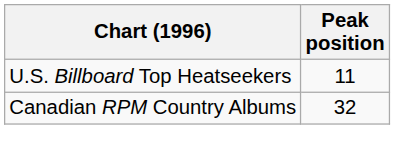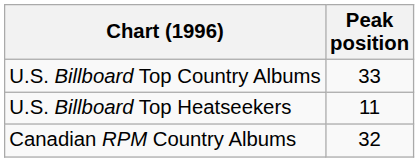 <table class="wikitable">
 <tr>
 <th>Chart (1996)</th>
 <th>Peak<br>position</th>
+</tr>
+<tr>
+<td>U.S. <em>Billboard</em> Top Country Albums</td>
+<td align="center">33</td>
 </tr>
 <tr>
 <td>U.S. <em>Billboard</em> Top Heatseekers</td>
 <td align="center">11</td>
 </tr>
 <tr>
 <td>Canadian <em>RPM</em> Country Albums</td>
 <td align="center">32</td>
 </tr>
 </table>
